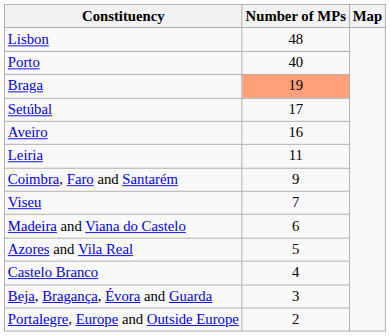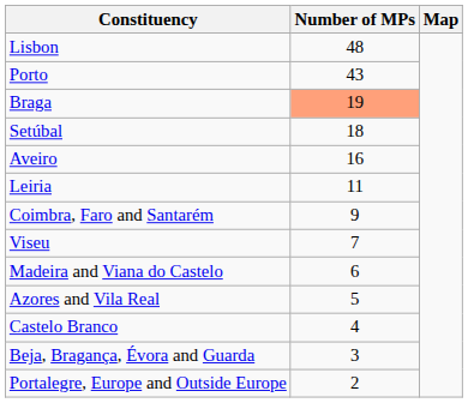 <table class="wikitable">
 <tr>
 <th>Constituency</th>
 <th>Number of MPs</th>
 <th>Map</th>
 </tr>
 <tr>
 <td><a href='#'>Lisbon</a></td>
 <td style="text-align:center;">48</td>
 <td style="text-align:center;" rowspan="13"></td>
 </tr>
 <tr>
 <td><a href='#'>Porto</a></td>
-<td style="text-align:center;">40</td>
+<td style="text-align:center;">43</td>
 </tr>
 <tr>
 <td><a href='#'>Braga</a></td>
 <td style="background: lightsalmon; text-align:center;">19</td>
 </tr>
 <tr>
 <td><a href='#'>Setúbal</a></td>
-<td style="text-align:center;">17</td>
+<td style="text-align:center;">18</td>
 </tr>
 <tr>
 <td><a href='#'>Aveiro</a></td>
 <td style="text-align:center;">16</td>
 </tr>
 <tr>
 <td><a href='#'>Leiria</a></td>
 <td style="text-align:center;">11</td>
 </tr>
 <tr>
 <td><a href='#'>Coimbra</a>, <a href='#'>Faro</a> and <a href='#'>Santarém</a></td>
 <td style="text-align:center;">9</td>
 </tr>
 <tr>
 <td><a href='#'>Viseu</a></td>
 <td style="text-align:center;">7</td>
 </tr>
 <tr>
 <td><a href='#'>Madeira</a> and <a href='#'>Viana do Castelo</a></td>
 <td style="text-align:center;">6</td>
 </tr>
 <tr>
 <td><a href='#'>Azores</a> and <a href='#'>Vila Real</a></td>
 <td style="text-align:center;">5</td>
 </tr>
 <tr>
 <td><a href='#'>Castelo Branco</a></td>
 <td style="text-align:center;">4</td>
 </tr>
 <tr>
 <td><a href='#'>Beja</a>, <a href='#'>Bragança</a>, <a href='#'>Évora</a> and <a href='#'>Guarda</a></td>
 <td style="text-align:center;">3</td>
 </tr>
 <tr>
 <td><a href='#'>Portalegre</a>, <a href='#'>Europe</a> and <a href='#'>Outside Europe</a></td>
 <td style="text-align:center;">2</td>
 </tr>
 </table>
